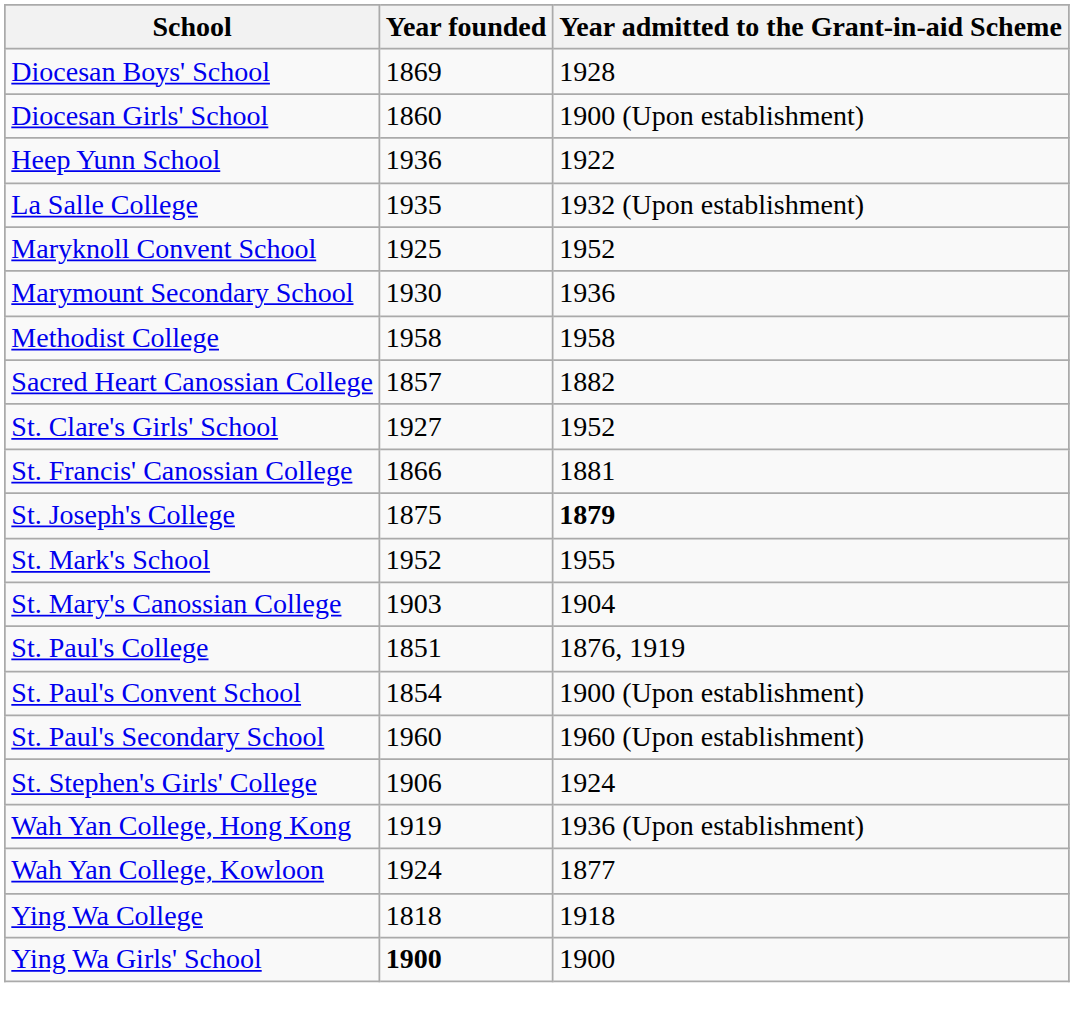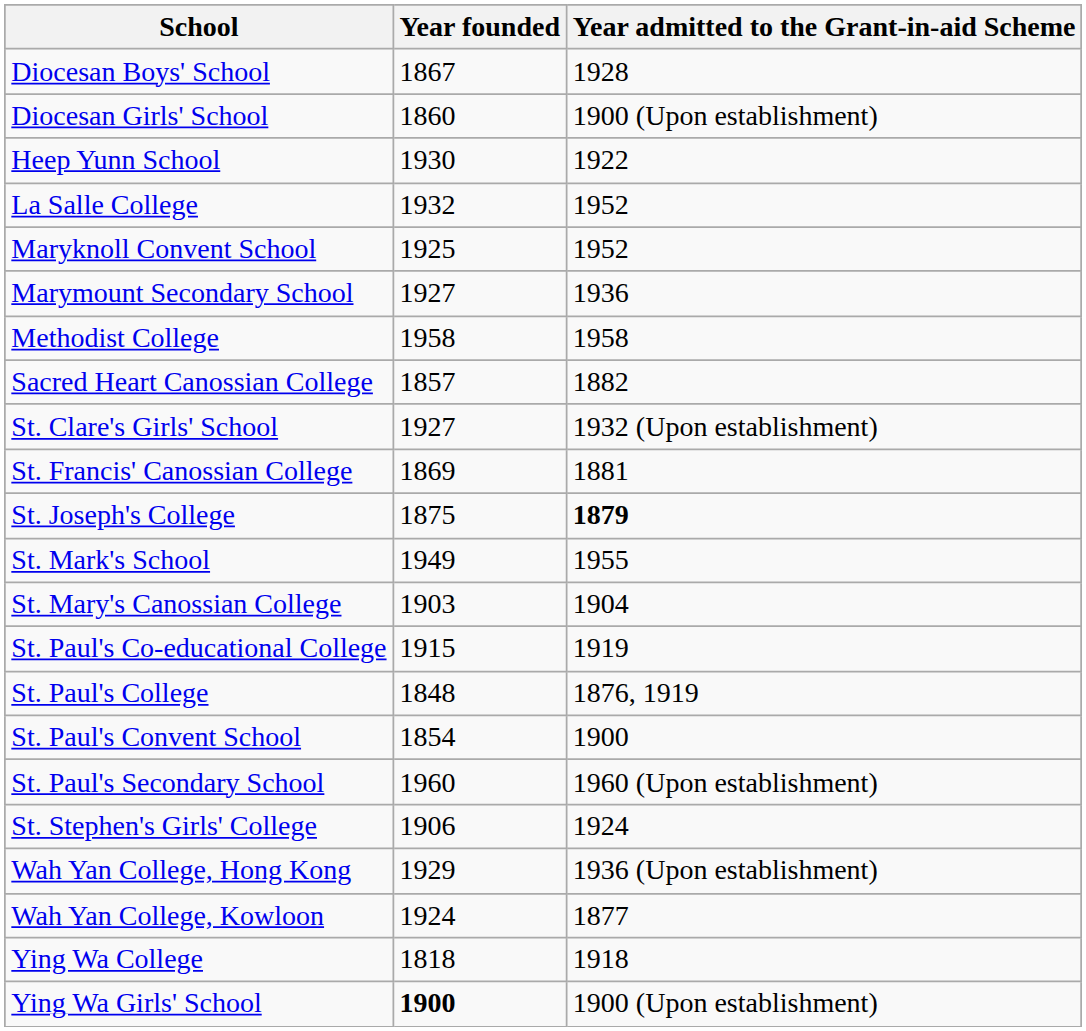 <table class="wikitable sortable">
 <tr>
 <th scope="col">School</th>
 <th scope="col">Year founded</th>
 <th scope="col">Year admitted to the Grant-in-aid Scheme</th>
 </tr>
 <tr>
 <td><a href='#'>Diocesan Boys' School</a></td>
-<td>1869</td>
+<td>1867</td>
 <td>1928</td>
 </tr>
 <tr>
 <td><a href='#'>Diocesan Girls' School</a></td>
 <td>1860</td>
 <td>1900 (Upon establishment)</td>
 </tr>
 <tr>
 <td><a href='#'>Heep Yunn School</a></td>
-<td>1936</td>
+<td>1930</td>
 <td>1922</td>
 </tr>
 <tr>
 <td><a href='#'>La Salle College</a></td>
-<td>1935</td>
-<td>1932 (Upon establishment)</td>
+<td>1932</td>
+<td>1952</td>
 </tr>
 <tr>
 <td><a href='#'>Maryknoll Convent School</a></td>
 <td>1925</td>
 <td>1952</td>
 </tr>
 <tr>
 <td><a href='#'>Marymount Secondary School</a></td>
-<td>1930</td>
+<td>1927</td>
 <td>1936</td>
 </tr>
 <tr>
 <td><a href='#'>Methodist College</a></td>
 <td>1958</td>
 <td>1958</td>
 </tr>
 <tr>
 <td><a href='#'>Sacred Heart Canossian College</a></td>
 <td>1857</td>
 <td>1882</td>
 </tr>
 <tr>
 <td><a href='#'>St. Clare's Girls' School</a></td>
 <td>1927</td>
-<td>1952</td>
+<td>1932 (Upon establishment)</td>
 </tr>
 <tr>
 <td><a href='#'>St. Francis' Canossian College</a></td>
-<td>1866</td>
+<td>1869</td>
 <td>1881</td>
 </tr>
 <tr>
 <td><a href='#'>St. Joseph's College</a></td>
 <td>1875</td>
 <td><strong>1879</strong></td>
 </tr>
 <tr>
 <td><a href='#'>St. Mark's School</a></td>
-<td>1952</td>
+<td>1949</td>
 <td>1955</td>
 </tr>
 <tr>
 <td><a href='#'>St. Mary's Canossian College</a></td>
 <td>1903</td>
 <td>1904</td>
 </tr>
 <tr>
+<td><a href='#'>St. Paul's Co-educational College</a></td>
+<td>1915</td>
+<td>1919</td>
+</tr>
+<tr>
 <td><a href='#'>St. Paul's College</a></td>
-<td>1851</td>
+<td>1848</td>
 <td>1876, 1919</td>
 </tr>
 <tr>
 <td><a href='#'>St. Paul's Convent School</a></td>
 <td>1854</td>
-<td>1900 (Upon establishment)</td>
+<td>1900</td>
 </tr>
 <tr>
 <td><a href='#'>St. Paul's Secondary School</a></td>
 <td>1960</td>
 <td>1960 (Upon establishment)</td>
 </tr>
 <tr>
 <td><a href='#'>St. Stephen's Girls' College</a></td>
 <td>1906</td>
 <td>1924</td>
 </tr>
 <tr>
 <td><a href='#'>Wah Yan College, Hong Kong</a></td>
-<td>1919</td>
+<td>1929</td>
 <td>1936 (Upon establishment)</td>
 </tr>
 <tr>
 <td><a href='#'>Wah Yan College, Kowloon</a></td>
 <td>1924</td>
 <td>1877</td>
 </tr>
 <tr>
 <td><a href='#'>Ying Wa College</a></td>
 <td>1818</td>
 <td>1918</td>
 </tr>
 <tr>
 <td><a href='#'>Ying Wa Girls' School</a></td>
 <td><strong>1900</strong></td>
-<td>1900</td>
+<td>1900 (Upon establishment)</td>
 </tr>
 </table>
